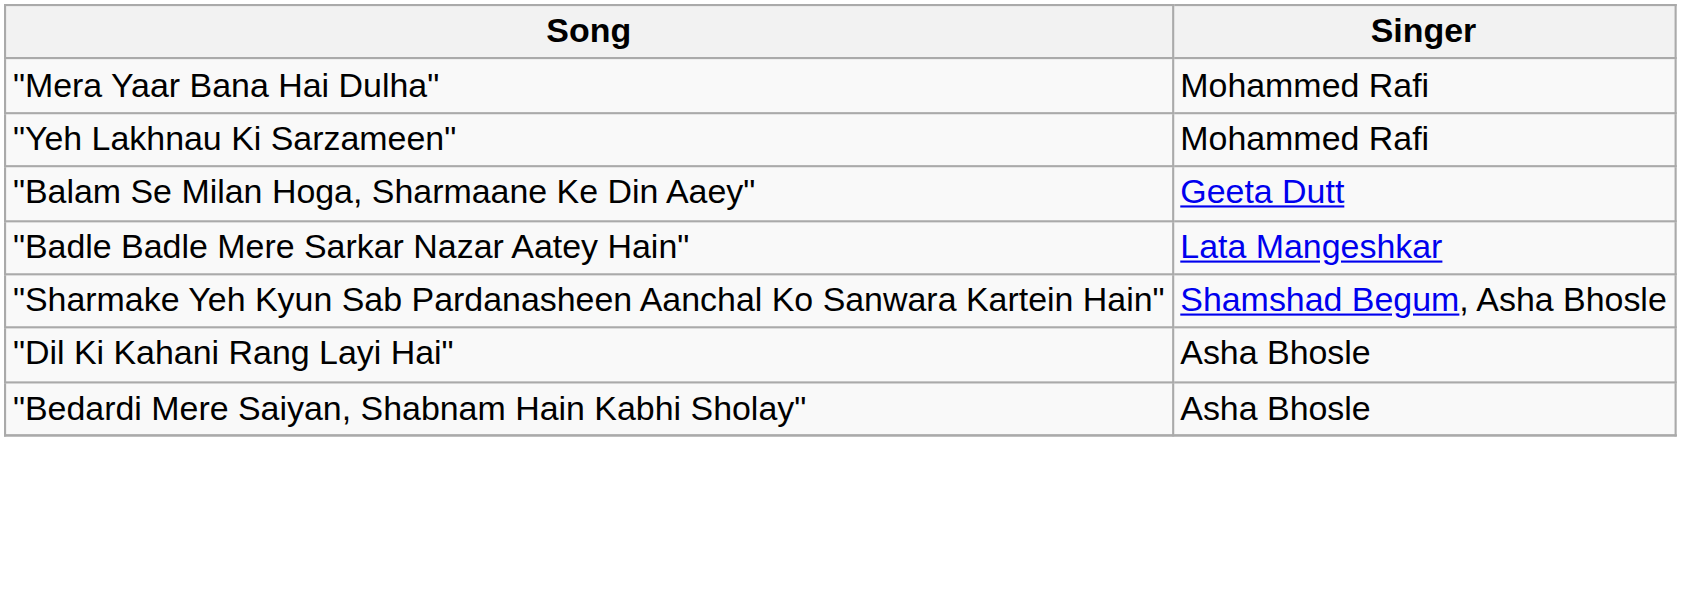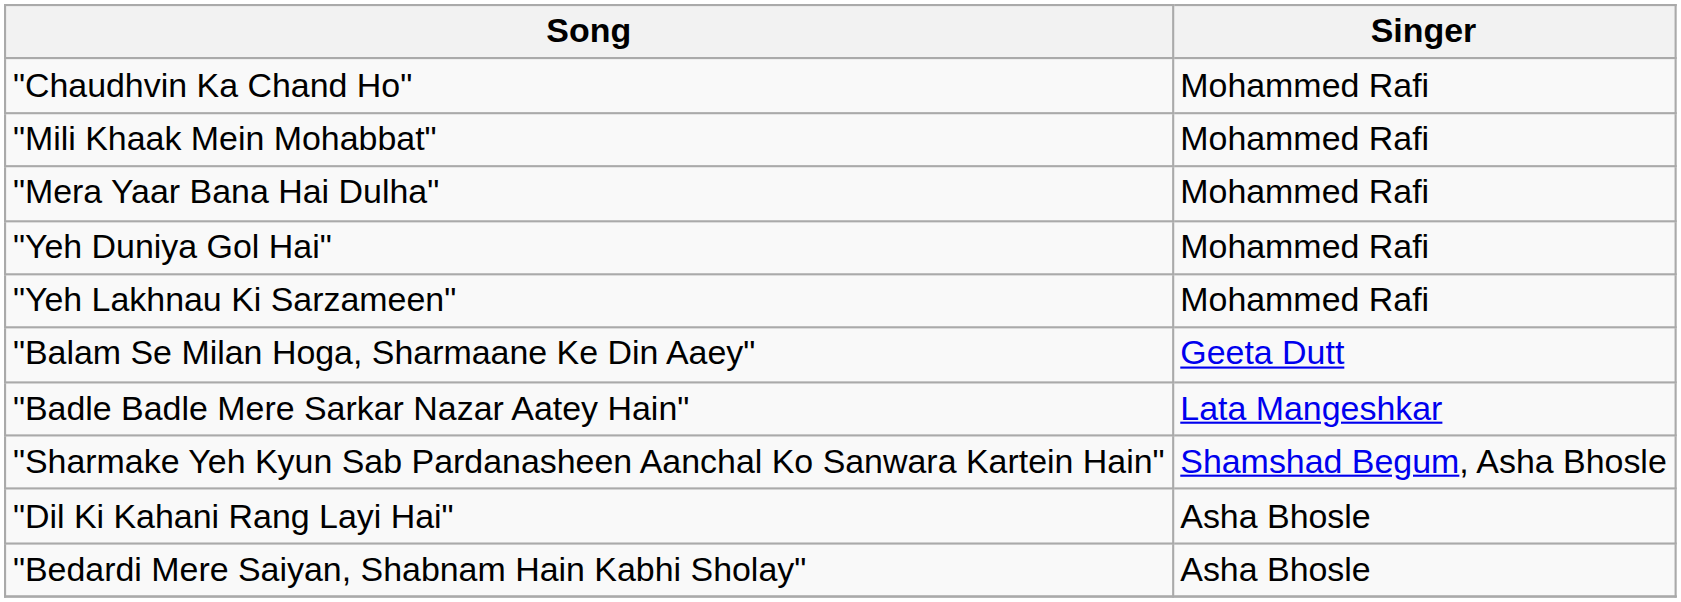 <table class="wikitable">
 <tr>
 <th>Song</th>
 <th>Singer</th>
 </tr>
 <tr>
+<td>"Chaudhvin Ka Chand Ho"</td>
+<td>Mohammed Rafi</td>
+</tr>
+<tr>
+<td>"Mili Khaak Mein Mohabbat"</td>
+<td>Mohammed Rafi</td>
+</tr>
+<tr>
 <td>"Mera Yaar Bana Hai Dulha"</td>
+<td>Mohammed Rafi</td>
+</tr>
+<tr>
+<td>"Yeh Duniya Gol Hai"</td>
 <td>Mohammed Rafi</td>
 </tr>
 <tr>
 <td>"Yeh Lakhnau Ki Sarzameen"</td>
 <td>Mohammed Rafi</td>
 </tr>
 <tr>
 <td>"Balam Se Milan Hoga, Sharmaane Ke Din Aaey"</td>
 <td><a href='#'>Geeta Dutt</a></td>
 </tr>
 <tr>
 <td>"Badle Badle Mere Sarkar Nazar Aatey Hain"</td>
 <td><a href='#'>Lata Mangeshkar</a></td>
 </tr>
 <tr>
 <td>"Sharmake Yeh Kyun Sab Pardanasheen Aanchal Ko Sanwara Kartein Hain"</td>
 <td><a href='#'>Shamshad Begum</a>, Asha Bhosle</td>
 </tr>
 <tr>
 <td>"Dil Ki Kahani Rang Layi Hai"</td>
 <td>Asha Bhosle</td>
 </tr>
 <tr>
 <td>"Bedardi Mere Saiyan, Shabnam Hain Kabhi Sholay"</td>
 <td>Asha Bhosle</td>
 </tr>
 <tr>
 </tr>
 </table>
